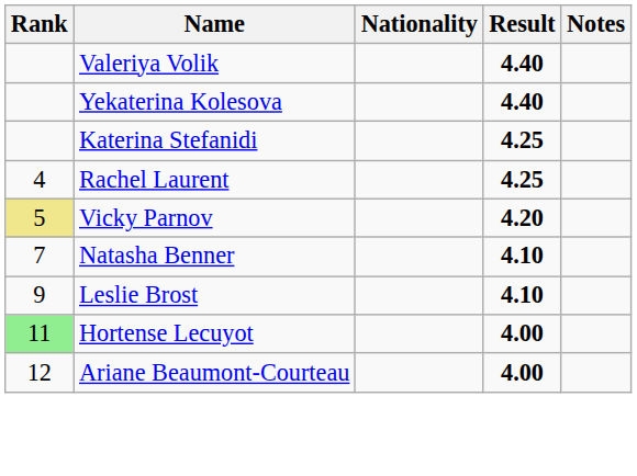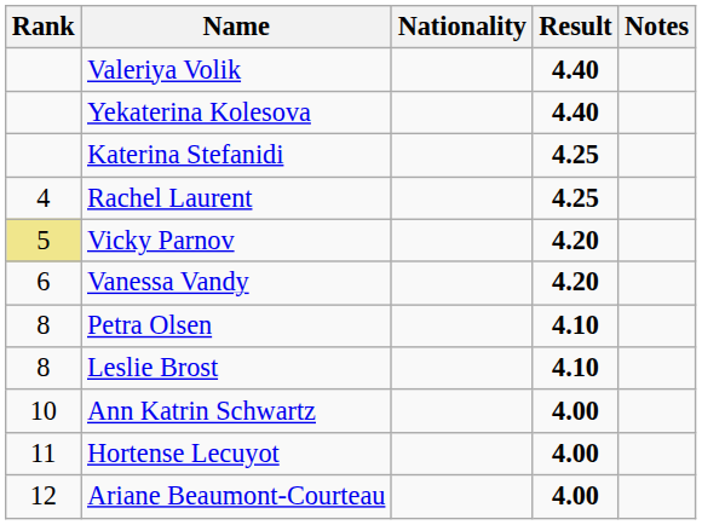 <table class="wikitable sortable" style="text-align:center">
 <tr>
 <th>Rank</th>
 <th>Name</th>
 <th>Nationality</th>
 <th>Result</th>
 <th>Notes</th>
 </tr>
 <tr>
 <td></td>
 <td align=left><a href='#'>Valeriya Volik</a></td>
 <td align=left></td>
 <td><strong>4.40</strong></td>
 <td></td>
 </tr>
 <tr>
 <td></td>
 <td align=left><a href='#'>Yekaterina Kolesova</a></td>
 <td align=left></td>
 <td><strong>4.40</strong></td>
 <td></td>
 </tr>
 <tr>
 <td></td>
 <td align=left><a href='#'>Katerina Stefanidi</a></td>
 <td align=left></td>
 <td><strong>4.25</strong></td>
 <td></td>
 </tr>
 <tr>
 <td>4</td>
 <td align=left><a href='#'>Rachel Laurent</a></td>
 <td align=left></td>
 <td><strong>4.25</strong></td>
 <td></td>
 </tr>
 <tr>
 <td style="background: khaki;">5</td>
 <td align=left><a href='#'>Vicky Parnov</a></td>
 <td align=left></td>
 <td><strong>4.20</strong></td>
 <td></td>
 </tr>
 <tr>
-<td>7</td>
-<td align=left><a href='#'>Natasha Benner</a></td>
+<td>6</td>
+<td align=left><a href='#'>Vanessa Vandy</a></td>
+<td align=left></td>
+<td><strong>4.20</strong></td>
+<td></td>
+</tr>
+<tr>
+<td>8</td>
+<td align=left><a href='#'>Petra Olsen</a></td>
 <td align=left></td>
 <td><strong>4.10</strong></td>
 <td></td>
 </tr>
 <tr>
-<td>9</td>
+<td>8</td>
 <td align=left><a href='#'>Leslie Brost</a></td>
 <td align=left></td>
 <td><strong>4.10</strong></td>
 <td></td>
 </tr>
 <tr>
-<td style="background: lightgreen;">11</td>
+<td>10</td>
+<td align=left><a href='#'>Ann Katrin Schwartz</a></td>
+<td align=left></td>
+<td><strong>4.00</strong></td>
+<td></td>
+</tr>
+<tr>
+<td>11</td>
 <td align=left><a href='#'>Hortense Lecuyot</a></td>
 <td align=left></td>
 <td><strong>4.00</strong></td>
 <td></td>
 </tr>
 <tr>
 <td>12</td>
 <td align=left><a href='#'>Ariane Beaumont-Courteau</a></td>
 <td align=left></td>
 <td><strong>4.00</strong></td>
 <td></td>
 </tr>
 </table>
